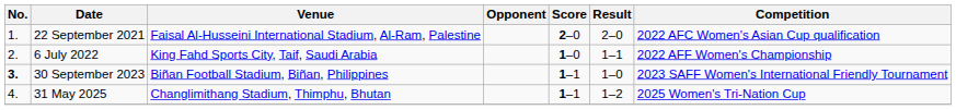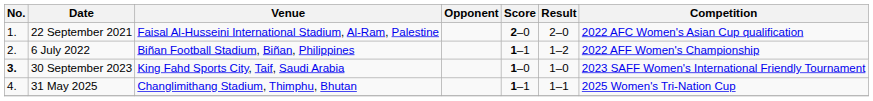 <table class="wikitable">
 <tr>
 <th>No.</th>
 <th>Date</th>
 <th>Venue</th>
 <th>Opponent</th>
 <th>Score</th>
 <th>Result</th>
 <th>Competition</th>
 </tr>
 <tr>
 <td>1.</td>
 <td>22 September 2021</td>
 <td><a href='#'>Faisal Al-Husseini International Stadium</a>, <a href='#'>Al-Ram</a>, <a href='#'>Palestine</a></td>
 <td></td>
 <td align=center><strong>2</strong>–0</td>
 <td align=center>2–0</td>
 <td><a href='#'>2022 AFC Women's Asian Cup qualification</a></td>
 </tr>
 <tr>
 <td>2.</td>
 <td>6 July 2022</td>
-<td><a href='#'>King Fahd Sports City</a>, <a href='#'>Taif</a>, <a href='#'>Saudi Arabia</a></td>
+<td><a href='#'>Biñan Football Stadium</a>, <a href='#'>Biñan</a>, <a href='#'>Philippines</a></td>
 <td></td>
-<td align=center><strong>1</strong>–0</td>
-<td align=center>1–1</td>
+<td align=center><strong>1</strong>–1</td>
+<td align=center>1–2</td>
 <td><a href='#'>2022 AFF Women's Championship</a></td>
 </tr>
 <tr>
 <td><strong>3.</strong></td>
 <td>30 September 2023</td>
-<td><a href='#'>Biñan Football Stadium</a>, <a href='#'>Biñan</a>, <a href='#'>Philippines</a></td>
+<td><a href='#'>King Fahd Sports City</a>, <a href='#'>Taif</a>, <a href='#'>Saudi Arabia</a></td>
 <td></td>
-<td align=center><strong>1</strong>–1</td>
+<td align=center><strong>1</strong>–0</td>
 <td align=center>1–0</td>
 <td><a href='#'>2023 SAFF Women's International Friendly Tournament</a></td>
 </tr>
 <tr>
 <td>4.</td>
 <td>31 May 2025</td>
 <td><a href='#'>Changlimithang Stadium</a>, <a href='#'>Thimphu</a>, <a href='#'>Bhutan</a></td>
 <td></td>
 <td align=center><strong>1</strong>–1</td>
-<td align=center>1–2</td>
+<td align=center>1–1</td>
 <td><a href='#'>2025 Women's Tri-Nation Cup</a></td>
 </tr>
 <tr>
 </tr>
 </table>
